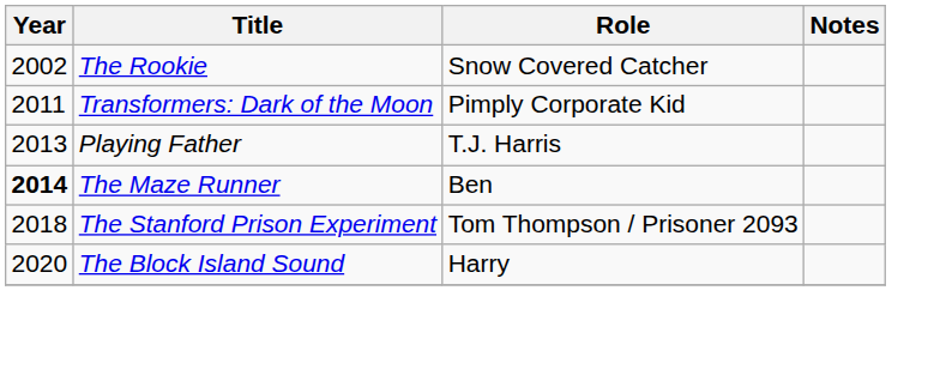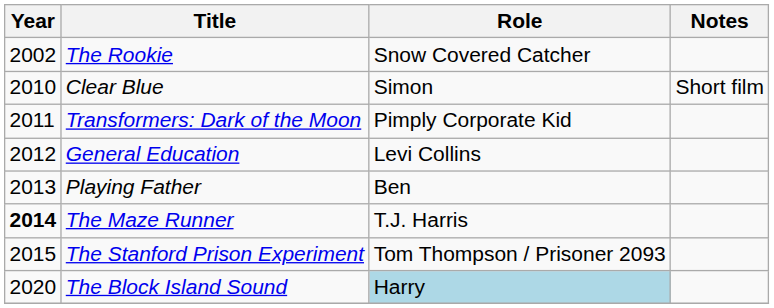 <table class="wikitable sortable">
 <tr>
 <th>Year</th>
 <th>Title</th>
 <th>Role</th>
 <th class="unsortable">Notes</th>
 </tr>
 <tr>
 <td>2002</td>
 <td><em><a href='#'>The Rookie</a></em></td>
 <td>Snow Covered Catcher</td>
 <td></td>
 </tr>
 <tr>
+<td>2010</td>
+<td><em>Clear Blue</em></td>
+<td>Simon</td>
+<td>Short film</td>
+</tr>
+<tr>
 <td>2011</td>
 <td><em><a href='#'>Transformers: Dark of the Moon</a></em></td>
 <td>Pimply Corporate Kid</td>
 <td></td>
 </tr>
 <tr>
+<td>2012</td>
+<td><em><a href='#'>General Education</a></em></td>
+<td>Levi Collins</td>
+<td></td>
+</tr>
+<tr>
 <td>2013</td>
 <td><em>Playing Father</em></td>
-<td>T.J. Harris</td>
+<td>Ben</td>
 <td></td>
 </tr>
 <tr>
 <td><strong>2014</strong></td>
 <td><em><a href='#'>The Maze Runner</a></em></td>
-<td>Ben</td>
+<td>T.J. Harris</td>
 <td></td>
 </tr>
 <tr>
-<td>2018</td>
+<td>2015</td>
 <td><em><a href='#'>The Stanford Prison Experiment</a></em></td>
 <td>Tom Thompson / Prisoner 2093</td>
 <td></td>
 </tr>
 <tr>
 <td>2020</td>
 <td><em><a href='#'>The Block Island Sound</a></em></td>
-<td>Harry</td>
+<td style="background: lightblue;">Harry</td>
 <td></td>
 </tr>
 <tr>
 </tr>
 </table>
